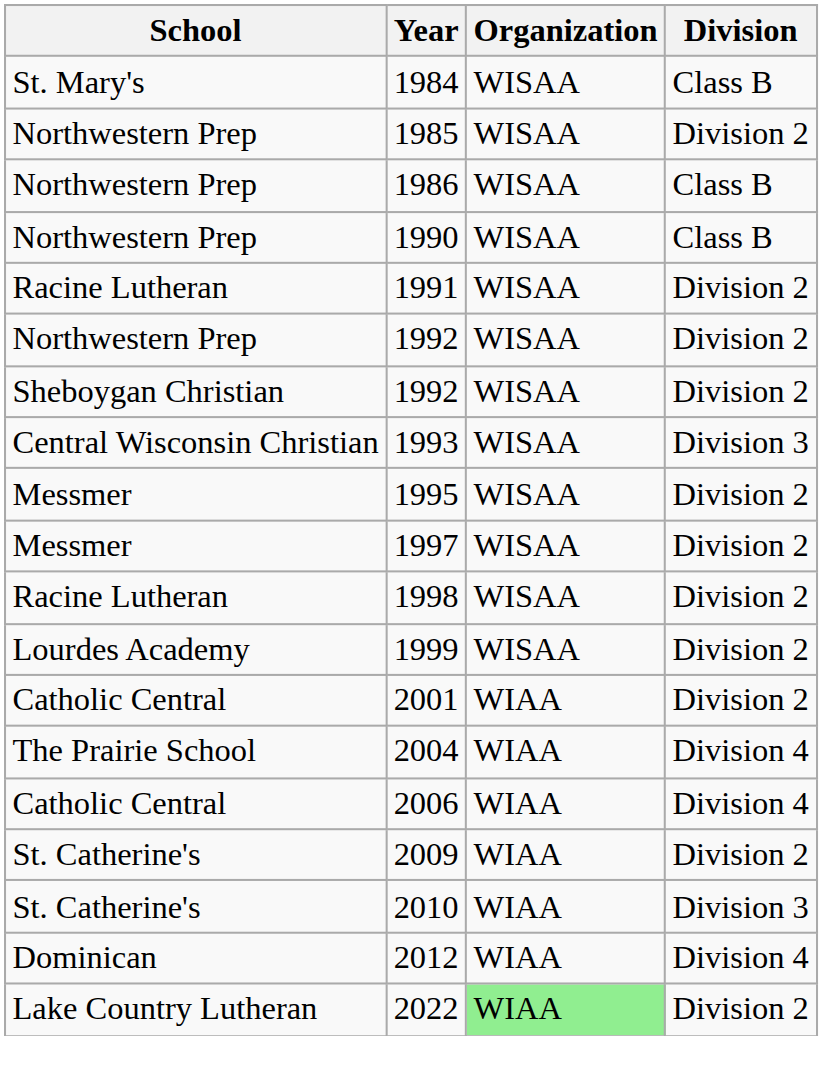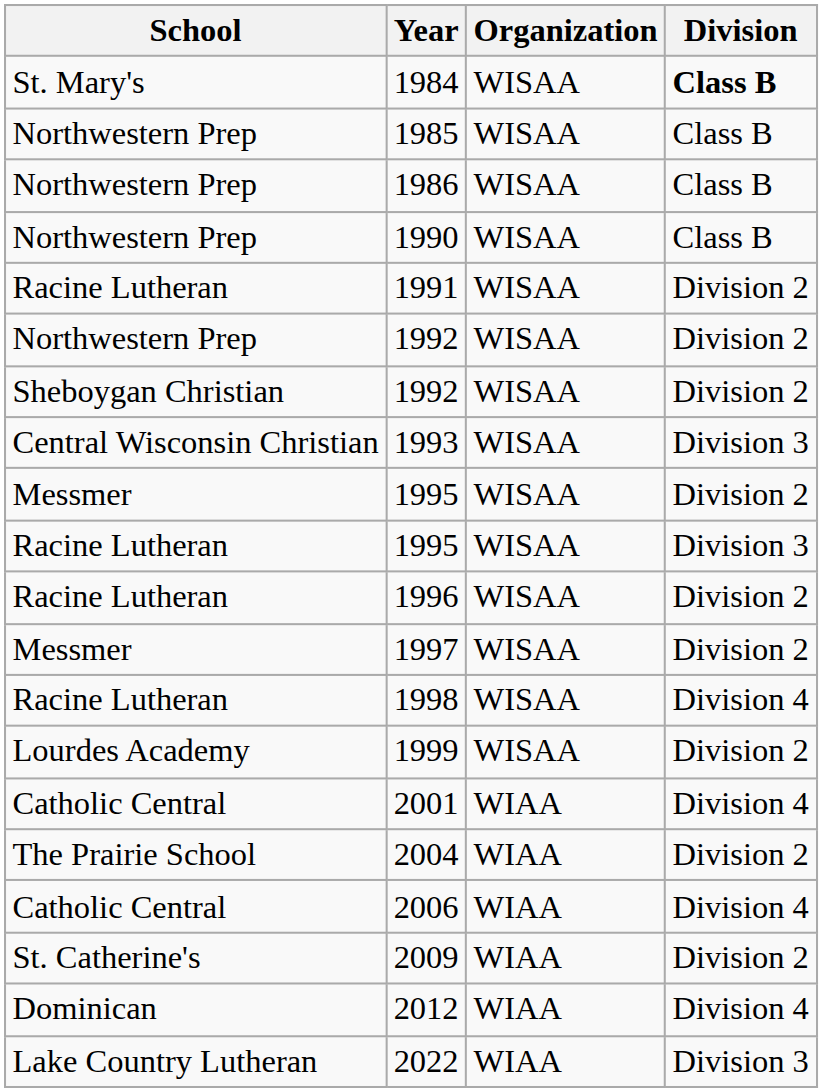 <table class="wikitable">
 <tr>
 <th>School</th>
 <th>Year</th>
 <th>Organization</th>
 <th>Division</th>
 </tr>
 <tr>
 <td>St. Mary's</td>
 <td>1984</td>
 <td>WISAA</td>
-<td>Class B</td>
+<td><strong>Class B</strong></td>
 </tr>
 <tr>
 <td>Northwestern Prep</td>
 <td>1985</td>
 <td>WISAA</td>
-<td>Division 2</td>
+<td>Class B</td>
 </tr>
 <tr>
 <td>Northwestern Prep</td>
 <td>1986</td>
 <td>WISAA</td>
 <td>Class B</td>
 </tr>
 <tr>
 <td>Northwestern Prep</td>
 <td>1990</td>
 <td>WISAA</td>
 <td>Class B</td>
 </tr>
 <tr>
 <td>Racine Lutheran</td>
 <td>1991</td>
 <td>WISAA</td>
 <td>Division 2</td>
 </tr>
 <tr>
 <td>Northwestern Prep</td>
 <td>1992</td>
 <td>WISAA</td>
 <td>Division 2</td>
 </tr>
 <tr>
 <td>Sheboygan Christian</td>
 <td>1992</td>
 <td>WISAA</td>
 <td>Division 2</td>
 </tr>
 <tr>
 <td>Central Wisconsin Christian</td>
 <td>1993</td>
 <td>WISAA</td>
 <td>Division 3</td>
 </tr>
 <tr>
 <td>Messmer</td>
 <td>1995</td>
 <td>WISAA</td>
 <td>Division 2</td>
 </tr>
 <tr>
+<td>Racine Lutheran</td>
+<td>1995</td>
+<td>WISAA</td>
+<td>Division 3</td>
+</tr>
+<tr>
+<td>Racine Lutheran</td>
+<td>1996</td>
+<td>WISAA</td>
+<td>Division 2</td>
+</tr>
+<tr>
 <td>Messmer</td>
 <td>1997</td>
 <td>WISAA</td>
 <td>Division 2</td>
 </tr>
 <tr>
 <td>Racine Lutheran</td>
 <td>1998</td>
 <td>WISAA</td>
-<td>Division 2</td>
+<td>Division 4</td>
 </tr>
 <tr>
 <td>Lourdes Academy</td>
 <td>1999</td>
 <td>WISAA</td>
 <td>Division 2</td>
 </tr>
 <tr>
 <td>Catholic Central</td>
 <td>2001</td>
 <td>WIAA</td>
-<td>Division 2</td>
+<td>Division 4</td>
 </tr>
 <tr>
 <td>The Prairie School</td>
 <td>2004</td>
 <td>WIAA</td>
-<td>Division 4</td>
+<td>Division 2</td>
 </tr>
 <tr>
 <td>Catholic Central</td>
 <td>2006</td>
 <td>WIAA</td>
 <td>Division 4</td>
 </tr>
 <tr>
 <td>St. Catherine's</td>
 <td>2009</td>
 <td>WIAA</td>
 <td>Division 2</td>
 </tr>
 <tr>
-<td>St. Catherine's</td>
-<td>2010</td>
-<td>WIAA</td>
-<td>Division 3</td>
-</tr>
-<tr>
 <td>Dominican</td>
 <td>2012</td>
 <td>WIAA</td>
 <td>Division 4</td>
 </tr>
 <tr>
 <td>Lake Country Lutheran</td>
 <td>2022</td>
-<td style="background: lightgreen;">WIAA</td>
-<td>Division 2</td>
+<td>WIAA</td>
+<td>Division 3</td>
 </tr>
 </table>
